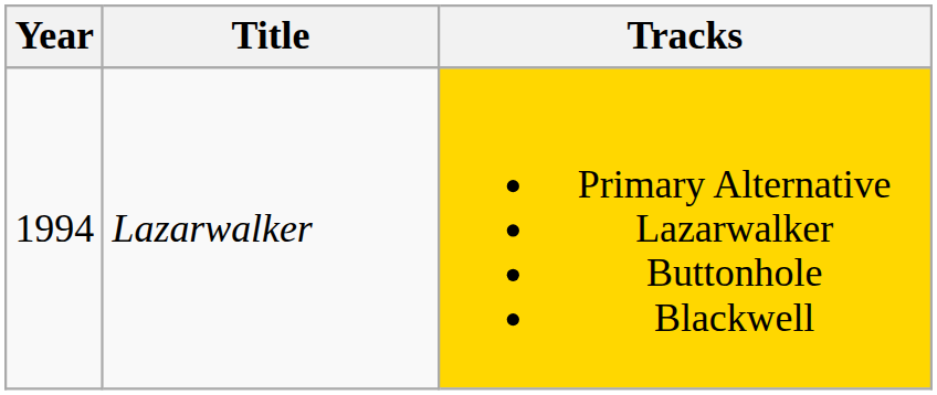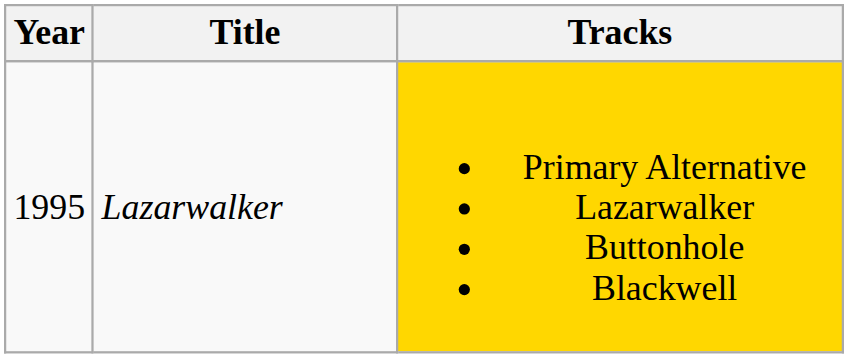 <table class="wikitable" style="text-align:center;">
 <tr>
 <th style="width:2em;">Year</th>
 <th style="width:8em;">Title</th>
 <th style="width:12em;">Tracks</th>
 </tr>
 <tr>
 </tr>
 <tr>
-<td>1994</td>
+<td>1995</td>
 <td style="text-align:left;"><em>Lazarwalker</em></td>
 <td style="background: gold;"><br><ul><li>Primary Alternative</li><li>Lazarwalker</li><li>Buttonhole</li><li>Blackwell</li></ul></td>
 </tr>
 </table>
